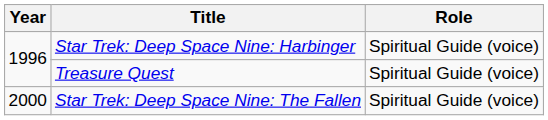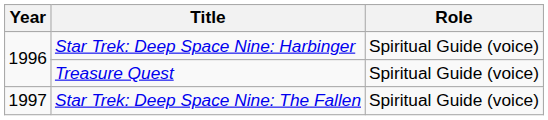 <table class="wikitable sortable">
 <tr>
 <th>Year</th>
 <th>Title</th>
 <th>Role</th>
 </tr>
 <tr>
 <td rowspan=2>1996</td>
 <td><em><a href='#'>Star Trek: Deep Space Nine: Harbinger</a></em></td>
 <td>Spiritual Guide (voice)</td>
 </tr>
 <tr>
 <td><em><a href='#'>Treasure Quest</a></em></td>
 <td>Spiritual Guide (voice)</td>
 </tr>
 <tr>
-<td>2000</td>
+<td>1997</td>
 <td><em><a href='#'>Star Trek: Deep Space Nine: The Fallen</a></em></td>
 <td>Spiritual Guide (voice)</td>
 </tr>
 </table>
